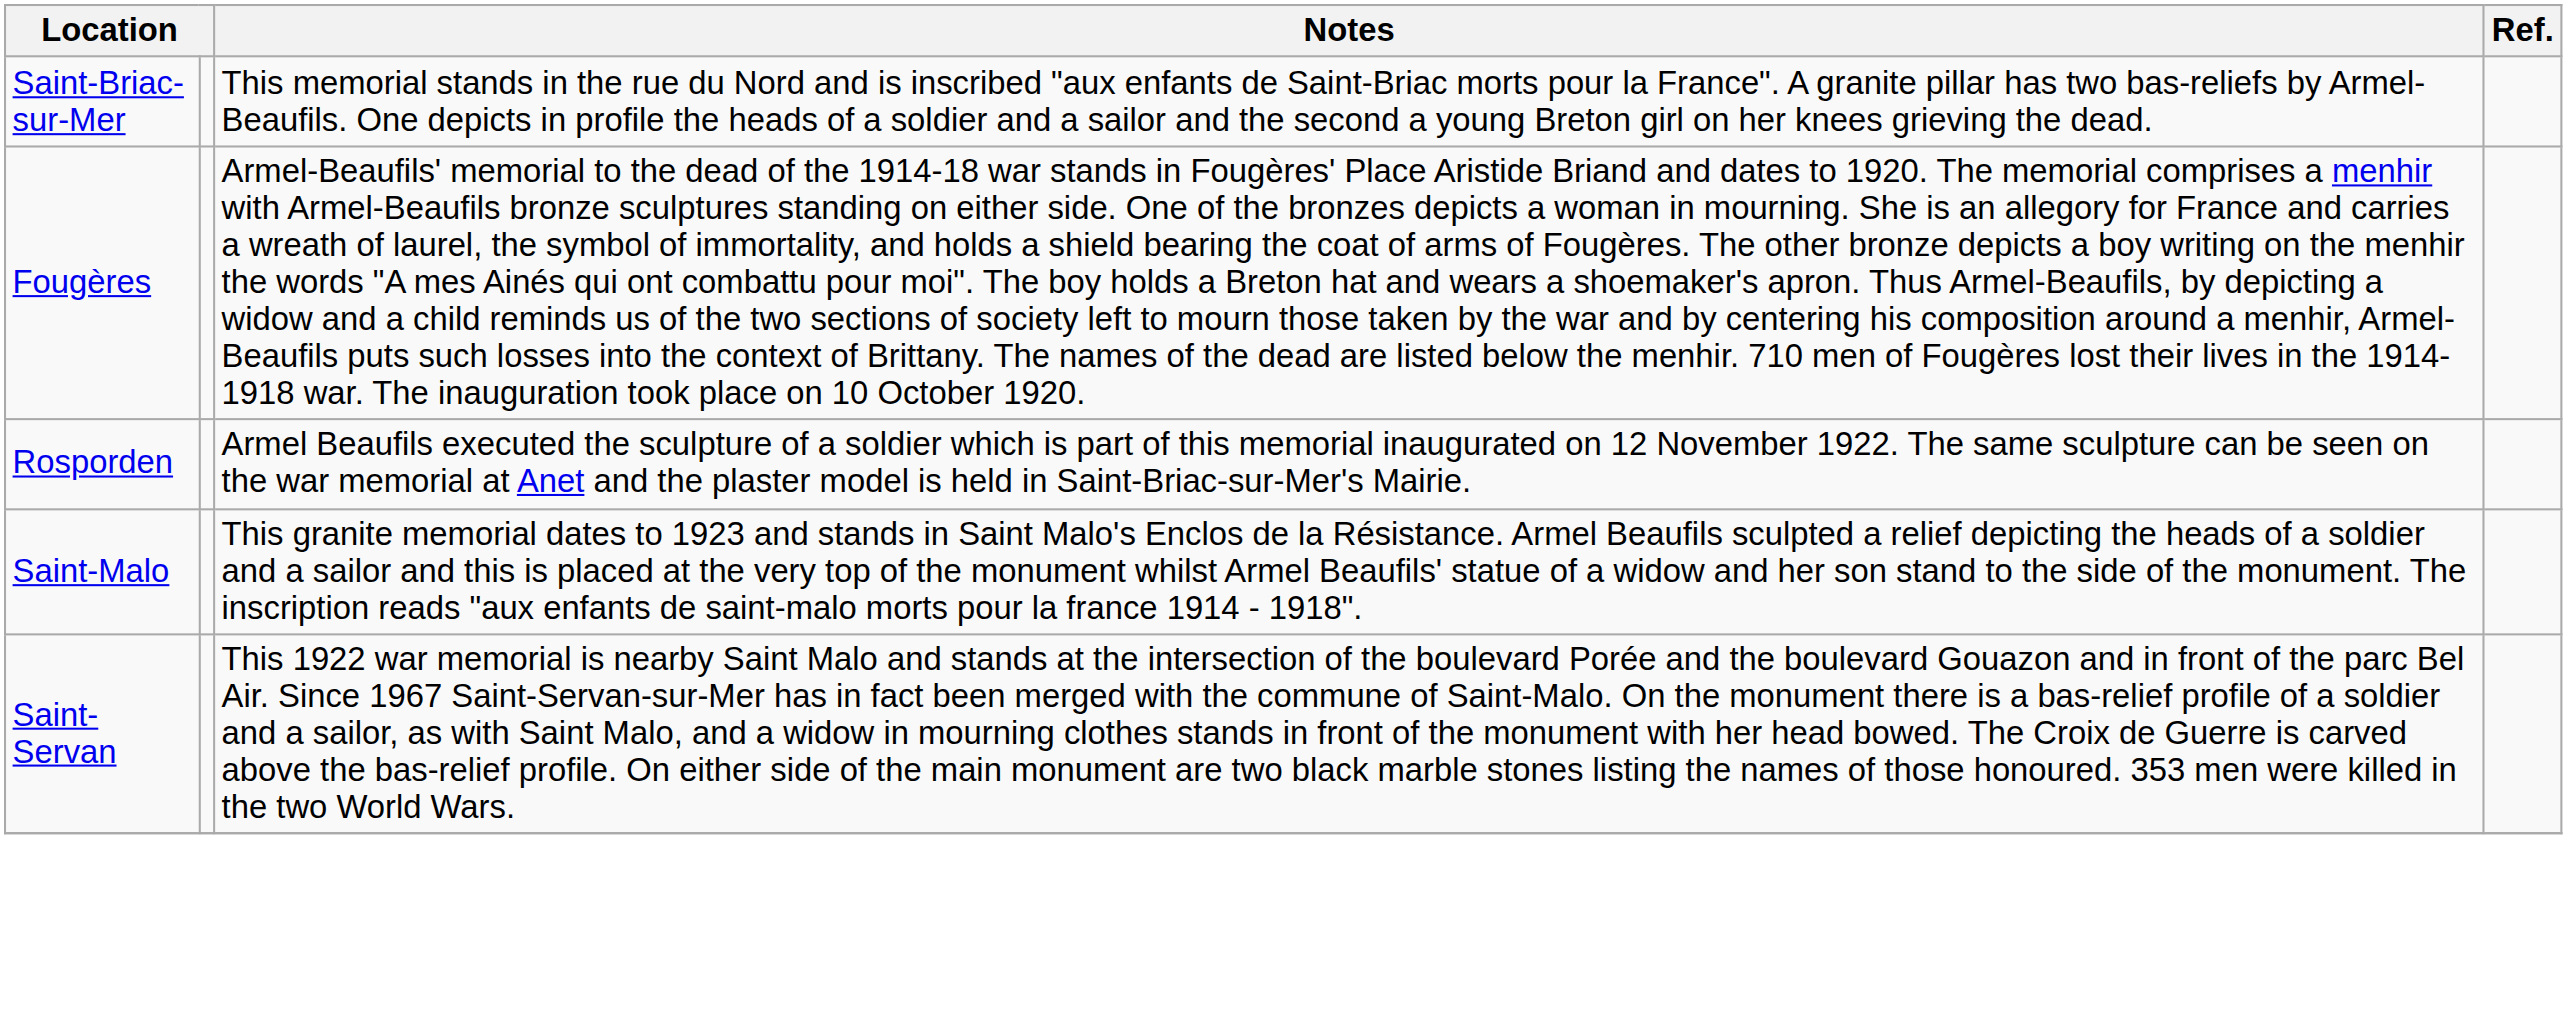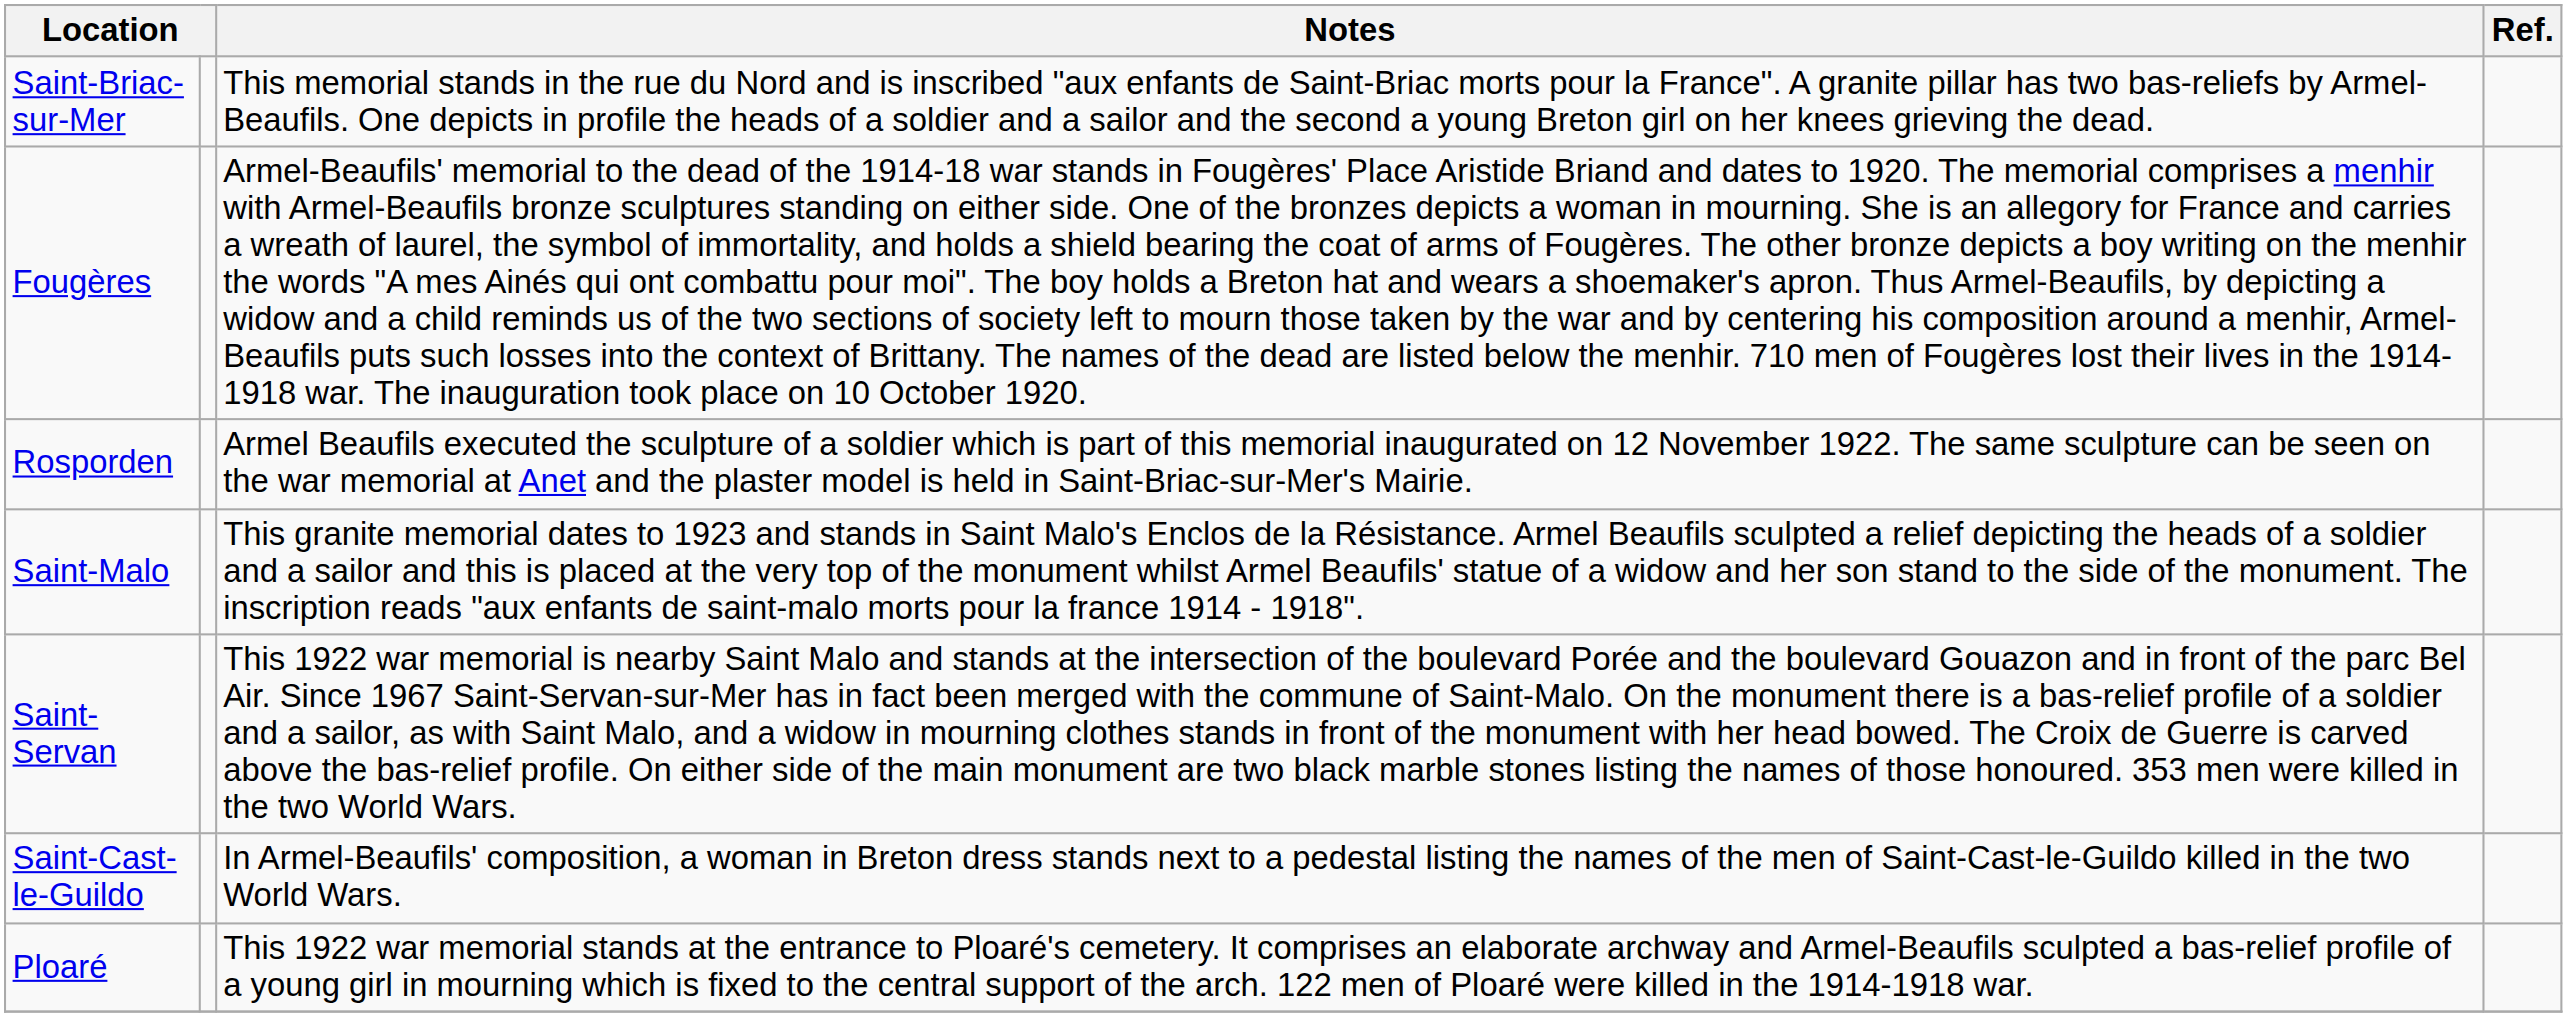 <table class="wikitable" style="font-size:100%">
 <tr>
 <th scope="col" colspan="2">Location</th>
 <th scope="col">Notes</th>
 <th scope="col">Ref.</th>
 </tr>
 <tr>
 <td><a href='#'>Saint-Briac-sur-Mer</a></td>
 <td></td>
 <td>This memorial stands in the rue du Nord and is inscribed "aux enfants de Saint-Briac morts pour la France". A granite pillar has two bas-reliefs by Armel-Beaufils. One depicts in profile the heads of a soldier and a sailor and the second a young Breton girl on her knees grieving the dead.</td>
 <td></td>
 </tr>
 <tr>
 <td><a href='#'>Fougères</a></td>
 <td></td>
 <td>Armel-Beaufils' memorial to the dead of the 1914-18 war stands in Fougères' Place Aristide Briand and dates to 1920. The memorial comprises a <a href='#'>menhir</a> with Armel-Beaufils bronze sculptures standing on either side. One of the bronzes depicts a woman in mourning.  She is an allegory for France and carries a wreath of laurel, the symbol of immortality, and holds a shield bearing the coat of arms of Fougères.  The other bronze depicts a boy writing on the menhir the words "A mes Ainés qui ont combattu pour moi". The boy holds a Breton hat and wears a shoemaker's apron. Thus Armel-Beaufils, by depicting a widow and a child reminds us of the two sections of society left to mourn those taken by the war and by centering his composition around a menhir, Armel-Beaufils puts such losses into the context of Brittany.  The names of the dead are listed below the menhir. 710  men of Fougères lost their lives in the 1914-1918 war. The inauguration took place on 10 October 1920.</td>
 <td></td>
 </tr>
 <tr>
 <td><a href='#'>Rosporden</a></td>
 <td></td>
 <td>Armel Beaufils executed the sculpture of a soldier which is part of this memorial inaugurated on 12 November 1922. The same sculpture can be seen on the war memorial at <a href='#'>Anet</a> and the plaster model is held in Saint-Briac-sur-Mer's Mairie.</td>
 <td></td>
 </tr>
 <tr>
 <td><a href='#'>Saint-Malo</a></td>
 <td></td>
 <td>This granite memorial dates to 1923 and stands in Saint Malo's Enclos de la Résistance. Armel Beaufils sculpted a relief depicting the heads of a soldier and a sailor and this is placed at the very top of the monument whilst Armel Beaufils' statue of a widow and her son stand to the side of the monument. The inscription reads "aux enfants de saint-malo morts pour la france 1914 - 1918".</td>
 <td></td>
 </tr>
 <tr>
 <td><a href='#'>Saint-Servan</a></td>
 <td></td>
 <td>This 1922 war memorial is nearby Saint Malo and stands at the intersection of the boulevard Porée and the boulevard Gouazon and in front of the parc Bel Air. Since 1967 Saint-Servan-sur-Mer has in fact been merged with the commune of Saint-Malo. On the monument there is a bas-relief profile of a soldier and a sailor, as with Saint Malo,  and a widow in mourning clothes stands in front of the monument with her head bowed. The Croix de Guerre is carved above the bas-relief profile. On either side of the main monument are two black marble stones listing the names of those honoured. 353 men were killed in the two World Wars.</td>
 <td></td>
 </tr>
 <tr>
+<td><a href='#'>Saint-Cast-le-Guildo</a></td>
+<td></td>
+<td>In Armel-Beaufils' composition, a woman in Breton dress stands next to a pedestal listing the names of the men of Saint-Cast-le-Guildo killed in the two World Wars.</td>
+<td></td>
+</tr>
+<tr>
+<td><a href='#'>Ploaré</a></td>
+<td></td>
+<td>This 1922 war memorial stands at the entrance to Ploaré's cemetery. It comprises an elaborate archway and Armel-Beaufils sculpted a bas-relief profile of a young girl in mourning which is fixed to the central support of the arch. 122 men of Ploaré were killed in the 1914-1918 war.</td>
+<td></td>
+</tr>
+<tr>
 </tr>
 </table>
